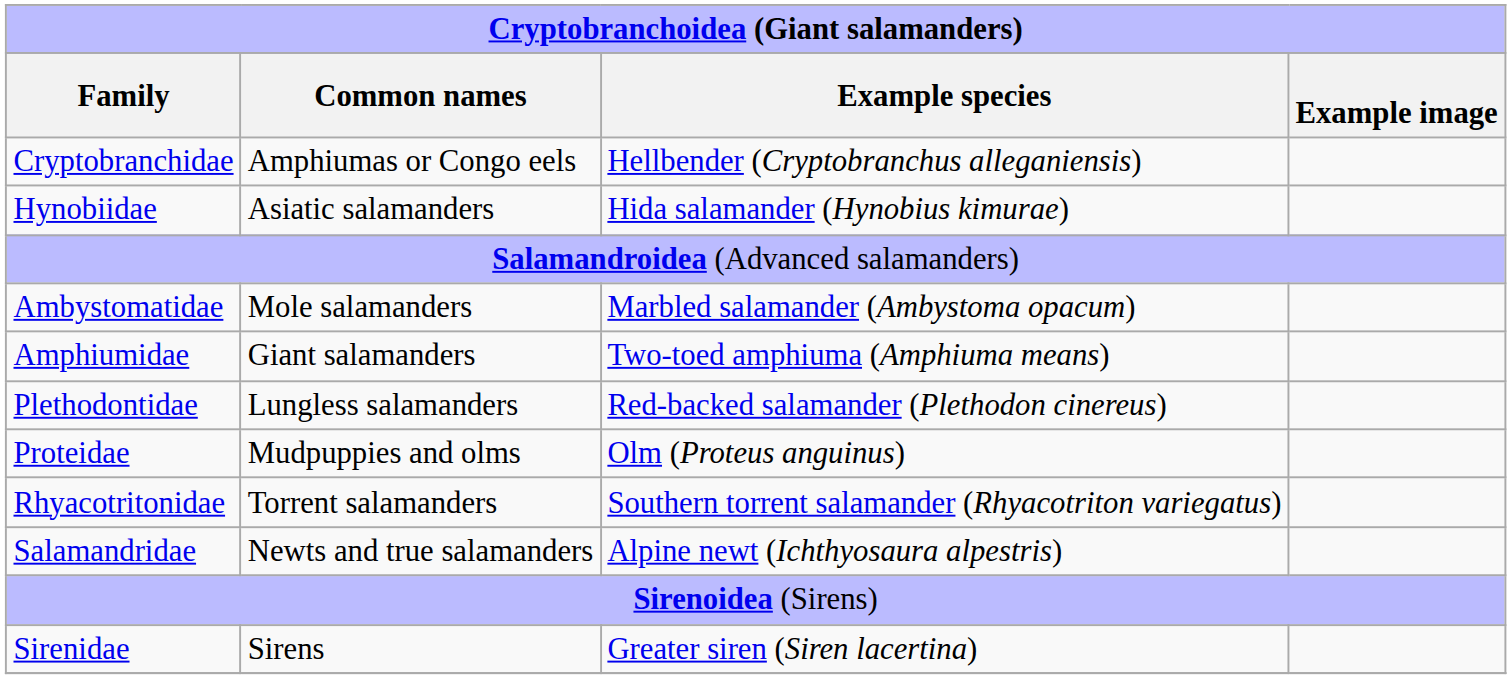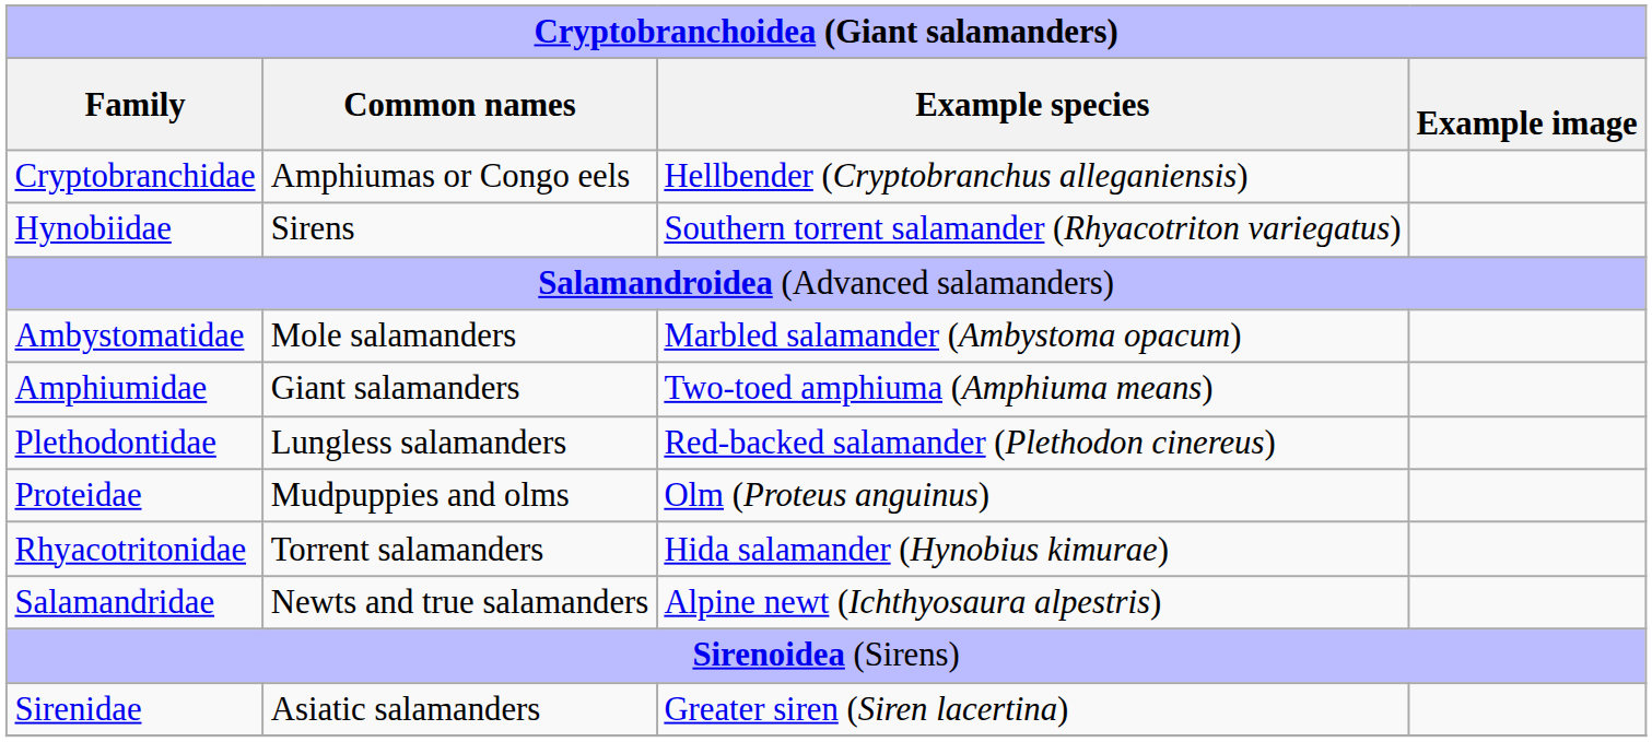 <table class="wikitable" style="margin:1em auto;">
 <tr>
 <td colspan="100%" align="center" bgcolor="#BBBBFF"><strong><a href='#'>Cryptobranchoidea</a> (Giant salamanders)</strong></td>
 </tr>
 <tr>
 <th>Family</th>
 <th>Common names</th>
 <th>Example species</th>
 <th><br>Example image</th>
 </tr>
 <tr>
 <td><a href='#'>Cryptobranchidae</a></td>
 <td>Amphiumas or Congo eels</td>
 <td><a href='#'>Hellbender</a> (<em>Cryptobranchus alleganiensis</em>)</td>
 <td></td>
 </tr>
 <tr>
 <td><a href='#'>Hynobiidae</a></td>
-<td>Asiatic salamanders</td>
-<td><a href='#'>Hida salamander</a> (<em>Hynobius kimurae</em>)</td>
+<td>Sirens</td>
+<td><a href='#'>Southern torrent salamander</a> (<em>Rhyacotriton variegatus</em>)</td>
 <td></td>
 </tr>
 <tr>
 <td colspan="100%" align="center" bgcolor="#BBBBFF"><strong><a href='#'>Salamandroidea</a></strong> (Advanced salamanders)</td>
 </tr>
 <tr>
 <td><a href='#'>Ambystomatidae</a></td>
 <td>Mole salamanders</td>
 <td><a href='#'>Marbled salamander</a> (<em>Ambystoma opacum</em>)</td>
 <td></td>
 </tr>
 <tr>
 <td><a href='#'>Amphiumidae</a></td>
 <td>Giant salamanders</td>
 <td><a href='#'>Two-toed amphiuma</a> (<em>Amphiuma means</em>)</td>
 <td></td>
 </tr>
 <tr>
 <td><a href='#'>Plethodontidae</a></td>
 <td>Lungless salamanders</td>
 <td><a href='#'>Red-backed salamander</a> (<em>Plethodon cinereus</em>)</td>
 <td></td>
 </tr>
 <tr>
 <td><a href='#'>Proteidae</a></td>
 <td>Mudpuppies and olms</td>
 <td><a href='#'>Olm</a> (<em>Proteus anguinus</em>)</td>
 <td></td>
 </tr>
 <tr>
 <td><a href='#'>Rhyacotritonidae</a></td>
 <td>Torrent salamanders</td>
-<td><a href='#'>Southern torrent salamander</a> (<em>Rhyacotriton variegatus</em>)</td>
+<td><a href='#'>Hida salamander</a> (<em>Hynobius kimurae</em>)</td>
 <td></td>
 </tr>
 <tr>
 <td><a href='#'>Salamandridae</a></td>
 <td>Newts and true salamanders</td>
 <td><a href='#'>Alpine newt</a> (<em>Ichthyosaura alpestris</em>)</td>
 <td></td>
 </tr>
 <tr>
 <td colspan="100%" align="center" bgcolor="#BBBBFF"><strong><a href='#'>Sirenoidea</a></strong> (Sirens)</td>
 </tr>
 <tr>
 <td><a href='#'>Sirenidae</a></td>
-<td>Sirens</td>
+<td>Asiatic salamanders</td>
 <td><a href='#'>Greater siren</a> (<em>Siren lacertina</em>)</td>
 <td></td>
 </tr>
 <tr>
 </tr>
 </table>
